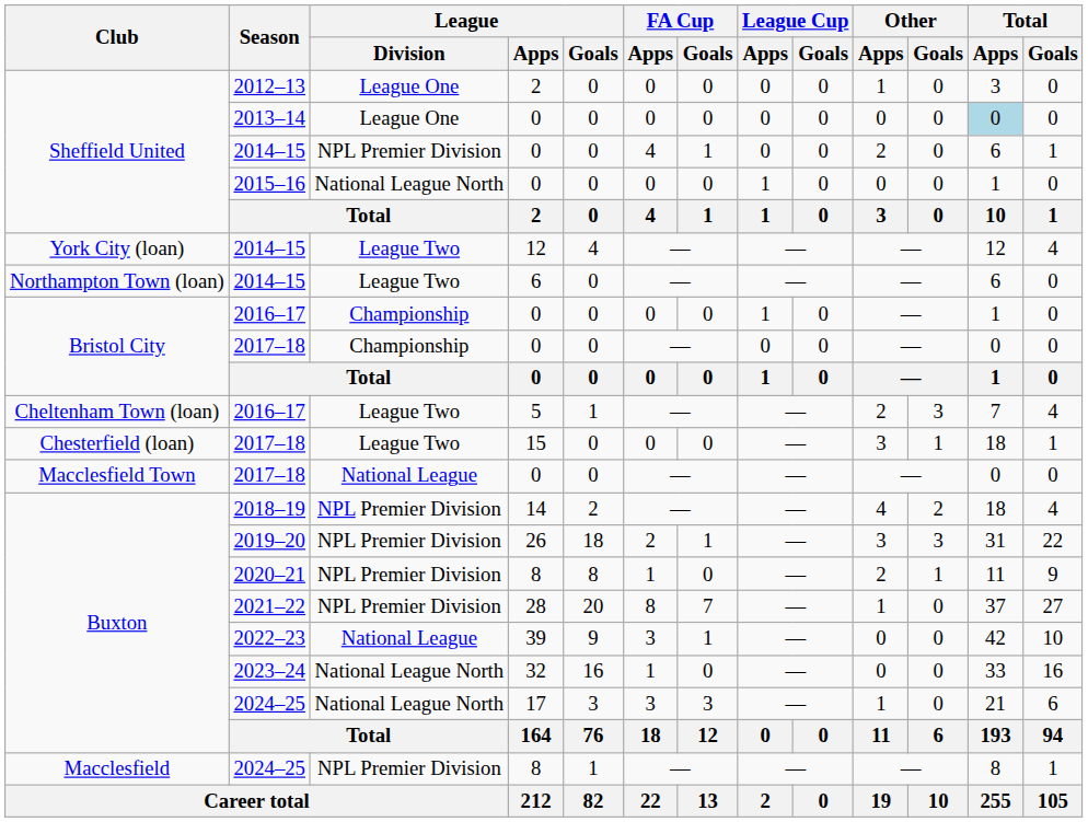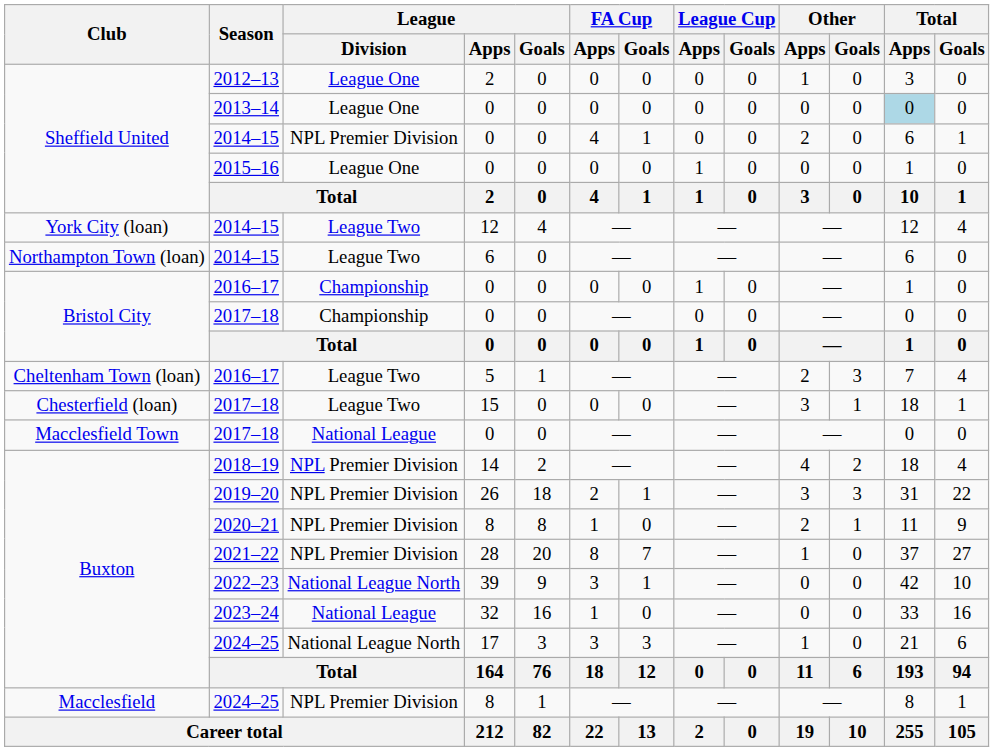 <table class=wikitable style="text-align: center">
 <tr>
 <th rowspan=2>Club</th>
 <th rowspan=2>Season</th>
 <th colspan=3>League</th>
 <th colspan=2><a href='#'>FA Cup</a></th>
 <th colspan=2><a href='#'>League Cup</a></th>
 <th colspan=2>Other</th>
 <th colspan=2>Total</th>
 </tr>
 <tr>
 <th>Division</th>
 <th>Apps</th>
 <th>Goals</th>
 <th>Apps</th>
 <th>Goals</th>
 <th>Apps</th>
 <th>Goals</th>
 <th>Apps</th>
 <th>Goals</th>
 <th>Apps</th>
 <th>Goals</th>
 </tr>
 <tr>
 <td rowspan=5><a href='#'>Sheffield United</a></td>
 <td><a href='#'>2012–13</a></td>
 <td><a href='#'>League One</a></td>
 <td>2</td>
 <td>0</td>
 <td>0</td>
 <td>0</td>
 <td>0</td>
 <td>0</td>
 <td>1</td>
 <td>0</td>
 <td>3</td>
 <td>0</td>
 </tr>
 <tr>
 <td><a href='#'>2013–14</a></td>
 <td>League One</td>
 <td>0</td>
 <td>0</td>
 <td>0</td>
 <td>0</td>
 <td>0</td>
 <td>0</td>
 <td>0</td>
 <td>0</td>
 <td style="background: lightblue;">0</td>
 <td>0</td>
 </tr>
 <tr>
 <td><a href='#'>2014–15</a></td>
 <td>NPL Premier Division</td>
 <td>0</td>
 <td>0</td>
 <td>4</td>
 <td>1</td>
 <td>0</td>
 <td>0</td>
 <td>2</td>
 <td>0</td>
 <td>6</td>
 <td>1</td>
 </tr>
 <tr>
 <td><a href='#'>2015–16</a></td>
-<td>National League North</td>
+<td>League One</td>
 <td>0</td>
 <td>0</td>
 <td>0</td>
 <td>0</td>
 <td>1</td>
 <td>0</td>
 <td>0</td>
 <td>0</td>
 <td>1</td>
 <td>0</td>
 </tr>
 <tr>
 <th colspan=2>Total</th>
 <th>2</th>
 <th>0</th>
 <th>4</th>
 <th>1</th>
 <th>1</th>
 <th>0</th>
 <th>3</th>
 <th>0</th>
 <th>10</th>
 <th>1</th>
 </tr>
 <tr>
 <td><a href='#'>York City</a> (loan)</td>
 <td><a href='#'>2014–15</a></td>
 <td><a href='#'>League Two</a></td>
 <td>12</td>
 <td>4</td>
 <td colspan=2>—</td>
 <td colspan=2>—</td>
 <td colspan=2>—</td>
 <td>12</td>
 <td>4</td>
 </tr>
 <tr>
 <td><a href='#'>Northampton Town</a> (loan)</td>
 <td><a href='#'>2014–15</a></td>
 <td>League Two</td>
 <td>6</td>
 <td>0</td>
 <td colspan=2>—</td>
 <td colspan=2>—</td>
 <td colspan=2>—</td>
 <td>6</td>
 <td>0</td>
 </tr>
 <tr>
 <td rowspan=3><a href='#'>Bristol City</a></td>
 <td><a href='#'>2016–17</a></td>
 <td><a href='#'>Championship</a></td>
 <td>0</td>
 <td>0</td>
 <td>0</td>
 <td>0</td>
 <td>1</td>
 <td>0</td>
 <td colspan=2>—</td>
 <td>1</td>
 <td>0</td>
 </tr>
 <tr>
 <td><a href='#'>2017–18</a></td>
 <td>Championship</td>
 <td>0</td>
 <td>0</td>
 <td colspan=2>—</td>
 <td>0</td>
 <td>0</td>
 <td colspan=2>—</td>
 <td>0</td>
 <td>0</td>
 </tr>
 <tr>
 <th colspan=2>Total</th>
 <th>0</th>
 <th>0</th>
 <th>0</th>
 <th>0</th>
 <th>1</th>
 <th>0</th>
 <th colspan=2>—</th>
 <th>1</th>
 <th>0</th>
 </tr>
 <tr>
 <td><a href='#'>Cheltenham Town</a> (loan)</td>
 <td><a href='#'>2016–17</a></td>
 <td>League Two</td>
 <td>5</td>
 <td>1</td>
 <td colspan=2>—</td>
 <td colspan=2>—</td>
 <td>2</td>
 <td>3</td>
 <td>7</td>
 <td>4</td>
 </tr>
 <tr>
 <td><a href='#'>Chesterfield</a> (loan)</td>
 <td><a href='#'>2017–18</a></td>
 <td>League Two</td>
 <td>15</td>
 <td>0</td>
 <td>0</td>
 <td>0</td>
 <td colspan=2>—</td>
 <td>3</td>
 <td>1</td>
 <td>18</td>
 <td>1</td>
 </tr>
 <tr>
 <td><a href='#'>Macclesfield Town</a></td>
 <td><a href='#'>2017–18</a></td>
 <td><a href='#'>National League</a></td>
 <td>0</td>
 <td>0</td>
 <td colspan=2>—</td>
 <td colspan=2>—</td>
 <td colspan=2>—</td>
 <td>0</td>
 <td>0</td>
 </tr>
 <tr>
 <td rowspan=8><a href='#'>Buxton</a></td>
 <td><a href='#'>2018–19</a></td>
 <td><a href='#'>NPL</a> Premier Division</td>
 <td>14</td>
 <td>2</td>
 <td colspan=2>—</td>
 <td colspan=2>—</td>
 <td>4</td>
 <td>2</td>
 <td>18</td>
 <td>4</td>
 </tr>
 <tr>
 <td><a href='#'>2019–20</a></td>
 <td>NPL Premier Division</td>
 <td>26</td>
 <td>18</td>
 <td>2</td>
 <td>1</td>
 <td colspan=2>—</td>
 <td>3</td>
 <td>3</td>
 <td>31</td>
 <td>22</td>
 </tr>
 <tr>
 <td><a href='#'>2020–21</a></td>
 <td>NPL Premier Division</td>
 <td>8</td>
 <td>8</td>
 <td>1</td>
 <td>0</td>
 <td colspan=2>—</td>
 <td>2</td>
 <td>1</td>
 <td>11</td>
 <td>9</td>
 </tr>
 <tr>
 <td><a href='#'>2021–22</a></td>
 <td>NPL Premier Division</td>
 <td>28</td>
 <td>20</td>
 <td>8</td>
 <td>7</td>
 <td colspan=2>—</td>
 <td>1</td>
 <td>0</td>
 <td>37</td>
 <td>27</td>
 </tr>
 <tr>
 <td><a href='#'>2022–23</a></td>
-<td><a href='#'>National League</a></td>
+<td><a href='#'>National League North</a></td>
 <td>39</td>
 <td>9</td>
 <td>3</td>
 <td>1</td>
 <td colspan="2">—</td>
 <td>0</td>
 <td>0</td>
 <td>42</td>
 <td>10</td>
 </tr>
 <tr>
 <td><a href='#'>2023–24</a></td>
-<td>National League North</td>
+<td><a href='#'>National League</a></td>
 <td>32</td>
 <td>16</td>
 <td>1</td>
 <td>0</td>
 <td colspan="2">—</td>
 <td>0</td>
 <td>0</td>
 <td>33</td>
 <td>16</td>
 </tr>
 <tr>
 <td><a href='#'>2024–25</a></td>
 <td>National League North</td>
 <td>17</td>
 <td>3</td>
 <td>3</td>
 <td>3</td>
 <td colspan="2">—</td>
 <td>1</td>
 <td>0</td>
 <td>21</td>
 <td>6</td>
 </tr>
 <tr>
 <th colspan=2>Total</th>
 <th>164</th>
 <th>76</th>
 <th>18</th>
 <th>12</th>
 <th>0</th>
 <th>0</th>
 <th>11</th>
 <th>6</th>
 <th>193</th>
 <th>94</th>
 </tr>
 <tr>
 <td><a href='#'>Macclesfield</a></td>
 <td><a href='#'>2024–25</a></td>
 <td>NPL Premier Division</td>
 <td>8</td>
 <td>1</td>
 <td colspan=2>—</td>
 <td colspan=2>—</td>
 <td colspan=2>—</td>
 <td>8</td>
 <td>1</td>
 </tr>
 <tr>
 <th colspan=3>Career total</th>
 <th>212</th>
 <th>82</th>
 <th>22</th>
 <th>13</th>
 <th>2</th>
 <th>0</th>
 <th>19</th>
 <th>10</th>
 <th>255</th>
 <th>105</th>
 </tr>
 </table>
